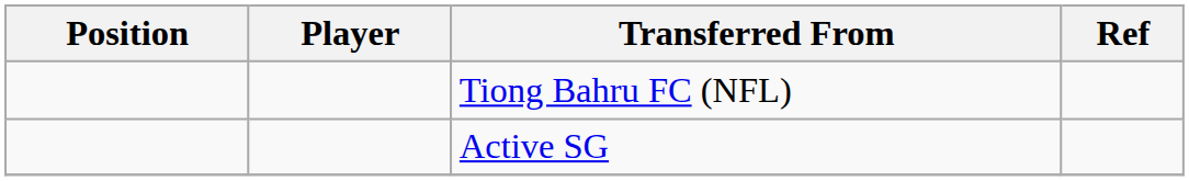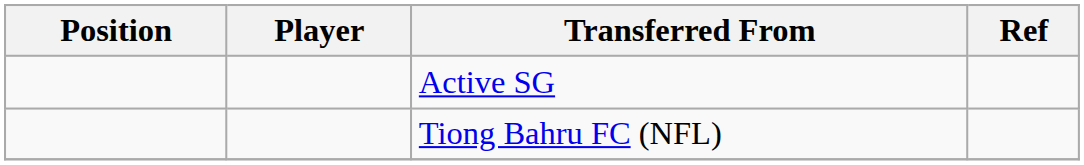 <table class="wikitable sortable" style="width:60%; text-align:center; font-size:100%; text-align:left;">
 <tr>
 <th><strong>Position</strong></th>
 <th><strong>Player</strong></th>
 <th><strong>Transferred From</strong></th>
 <th><strong>Ref</strong></th>
 </tr>
 <tr>
 <td></td>
 <td></td>
-<td> <a href='#'>Tiong Bahru FC</a> (NFL)</td>
+<td> <a href='#'>Active SG</a></td>
 <td></td>
 </tr>
 <tr>
 <td></td>
 <td></td>
-<td> <a href='#'>Active SG</a></td>
+<td> <a href='#'>Tiong Bahru FC</a> (NFL)</td>
 <td></td>
 </tr>
 <tr>
 </tr>
 </table>
